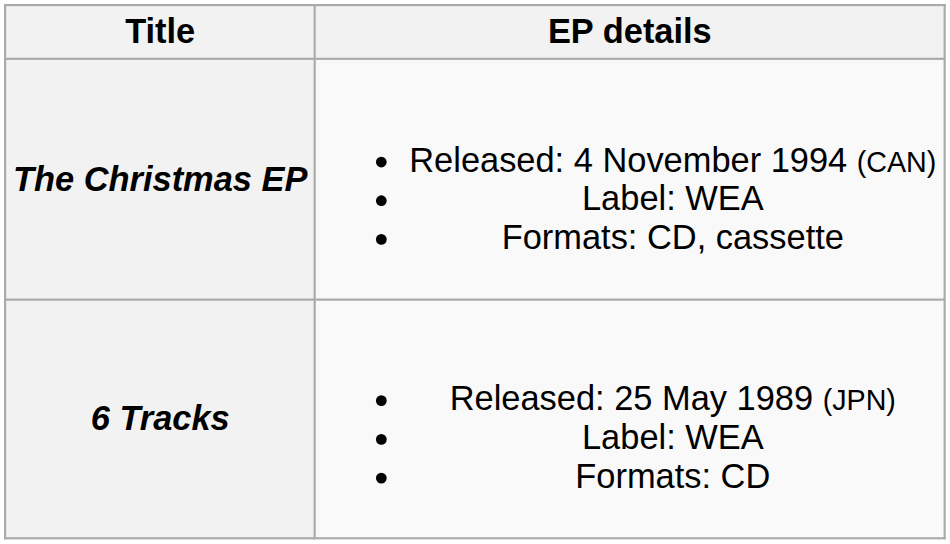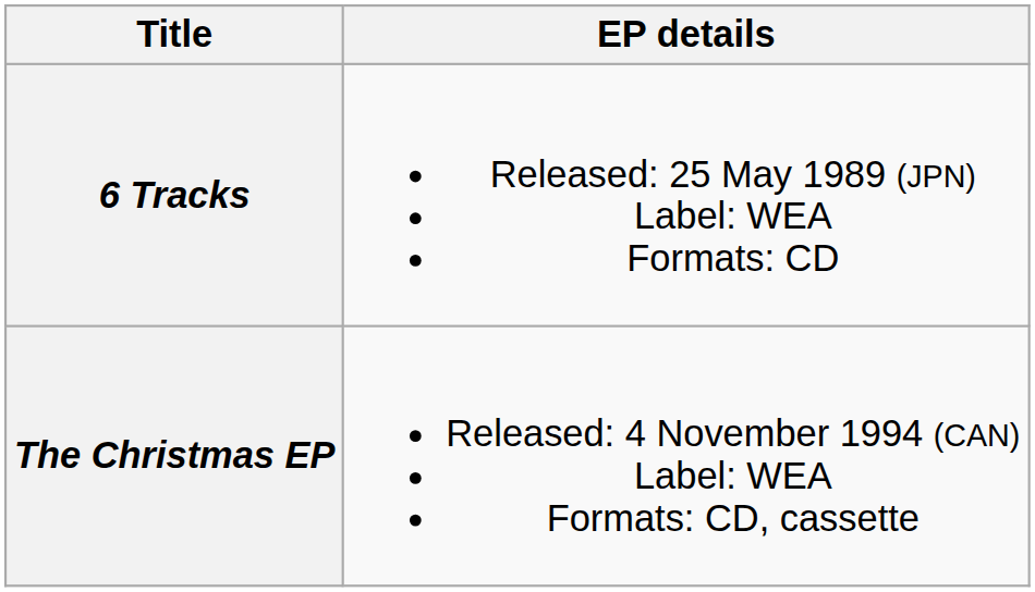 <table class="wikitable plainrowheaders" style="text-align:center;">
 <tr>
 <th>Title</th>
 <th>EP details</th>
 </tr>
 <tr>
+<th scope="row"><em>6 Tracks</em></th>
+<td><br><ul><li>Released: 25 May 1989 <small>(JPN)</small></li><li>Label: WEA</li><li>Formats: CD</li></ul></td>
+</tr>
+<tr>
 <th scope="row"><em>The Christmas EP</em></th>
 <td><br><ul><li>Released: 4 November 1994 <small>(CAN)</small></li><li>Label: WEA</li><li>Formats: CD, cassette</li></ul></td>
 </tr>
-<tr>
-<th scope="row"><em>6 Tracks</em></th>
-<td><br><ul><li>Released: 25 May 1989 <small>(JPN)</small></li><li>Label: WEA</li><li>Formats: CD</li></ul></td>
-</tr>
 </table>
